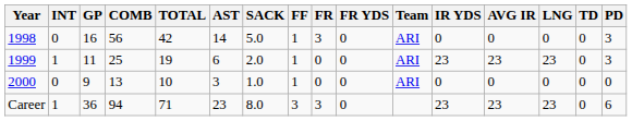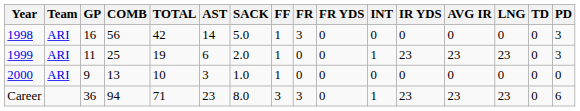 <table class="wikitable">
 <tr>
 <th>Year</th>
-<th>INT</th>
+<th>Team</th>
 <th>GP</th>
 <th>COMB</th>
 <th>TOTAL</th>
 <th>AST</th>
 <th>SACK</th>
 <th>FF</th>
 <th>FR</th>
 <th>FR YDS</th>
-<th>Team</th>
+<th>INT</th>
 <th>IR YDS</th>
 <th>AVG IR</th>
 <th>LNG</th>
 <th>TD</th>
 <th>PD</th>
 </tr>
 <tr>
 <td><a href='#'>1998</a></td>
-<td>0</td>
+<td><a href='#'>ARI</a></td>
 <td>16</td>
 <td>56</td>
 <td>42</td>
 <td>14</td>
 <td>5.0</td>
 <td>1</td>
 <td>3</td>
 <td>0</td>
-<td><a href='#'>ARI</a></td>
+<td>0</td>
 <td>0</td>
 <td>0</td>
 <td>0</td>
 <td>0</td>
 <td>3</td>
 </tr>
 <tr>
 <td><a href='#'>1999</a></td>
-<td>1</td>
+<td><a href='#'>ARI</a></td>
 <td>11</td>
 <td>25</td>
 <td>19</td>
 <td>6</td>
 <td>2.0</td>
 <td>1</td>
 <td>0</td>
 <td>0</td>
-<td><a href='#'>ARI</a></td>
+<td>1</td>
 <td>23</td>
 <td>23</td>
 <td>23</td>
 <td>0</td>
 <td>3</td>
 </tr>
 <tr>
 <td><a href='#'>2000</a></td>
-<td>0</td>
+<td><a href='#'>ARI</a></td>
 <td>9</td>
 <td>13</td>
 <td>10</td>
 <td>3</td>
 <td>1.0</td>
 <td>1</td>
 <td>0</td>
 <td>0</td>
-<td><a href='#'>ARI</a></td>
+<td>0</td>
 <td>0</td>
 <td>0</td>
 <td>0</td>
 <td>0</td>
 <td>0</td>
 </tr>
 <tr>
 <td>Career</td>
-<td>1</td>
+<td></td>
 <td>36</td>
 <td>94</td>
 <td>71</td>
 <td>23</td>
 <td>8.0</td>
 <td>3</td>
 <td>3</td>
 <td>0</td>
-<td></td>
+<td>1</td>
 <td>23</td>
 <td>23</td>
 <td>23</td>
 <td>0</td>
 <td>6</td>
 </tr>
 </table>
